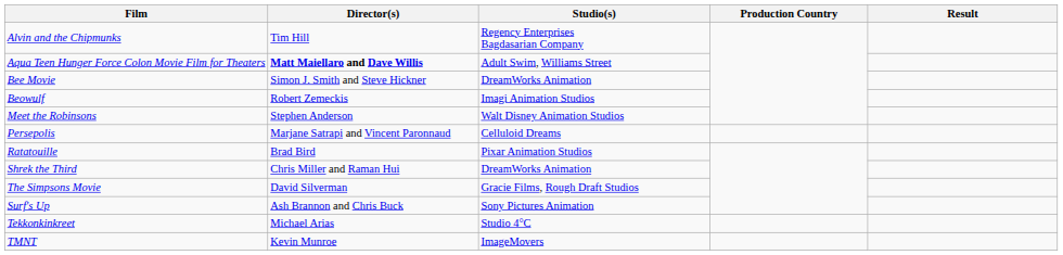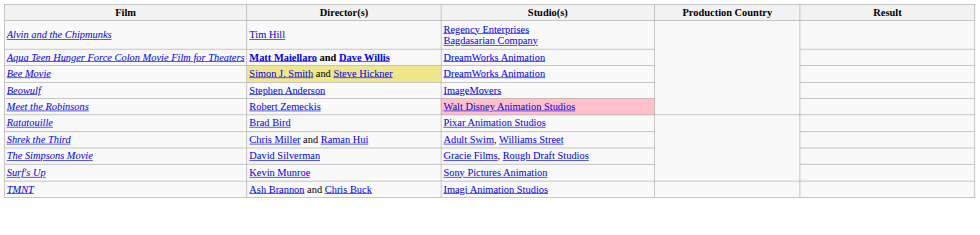 <table class="wikitable">
 <tr>
 <th scope="col" style="width:25%;">Film</th>
 <th scope="col" style="width:20%;">Director(s)</th>
 <th scope="col" style="width:22%;">Studio(s)</th>
 <th scope="col" style="width:15%;">Production Country</th>
 <th scope="col">Result</th>
 </tr>
 <tr>
 <td><em><a href='#'>Alvin and the Chipmunks</a></em></td>
 <td><a href='#'>Tim Hill</a></td>
 <td><a href='#'>Regency Enterprises</a> <br> <a href='#'>Bagdasarian Company</a></td>
 <td rowspan="5"></td>
 <td></td>
 </tr>
 <tr>
 <td><em><a href='#'>Aqua Teen Hunger Force Colon Movie Film for Theaters</a></em></td>
 <td><strong><a href='#'>Matt Maiellaro</a> and <a href='#'>Dave Willis</a></strong></td>
-<td><a href='#'>Adult Swim</a>, <a href='#'>Williams Street</a></td>
+<td><a href='#'>DreamWorks Animation</a></td>
 <td></td>
 </tr>
 <tr>
 <td><em><a href='#'>Bee Movie</a></em></td>
-<td><a href='#'>Simon J. Smith</a> and <a href='#'>Steve Hickner</a></td>
+<td style="background: khaki;"><a href='#'>Simon J. Smith</a> and <a href='#'>Steve Hickner</a></td>
 <td><a href='#'>DreamWorks Animation</a></td>
 <td></td>
 </tr>
 <tr>
 <td><em><a href='#'>Beowulf</a></em></td>
-<td><a href='#'>Robert Zemeckis</a></td>
-<td><a href='#'>Imagi Animation Studios</a></td>
+<td><a href='#'>Stephen Anderson</a></td>
+<td><a href='#'>ImageMovers</a></td>
 <td></td>
 </tr>
 <tr>
 <td><em><a href='#'>Meet the Robinsons</a></em></td>
-<td><a href='#'>Stephen Anderson</a></td>
-<td><a href='#'>Walt Disney Animation Studios</a></td>
-<td></td>
-</tr>
-<tr>
-<td><em><a href='#'>Persepolis</a></em></td>
-<td><a href='#'>Marjane Satrapi</a> and <a href='#'>Vincent Paronnaud</a></td>
-<td><a href='#'>Celluloid Dreams</a></td>
-<td></td>
+<td><a href='#'>Robert Zemeckis</a></td>
+<td style="background: pink;"><a href='#'>Walt Disney Animation Studios</a></td>
 <td></td>
 </tr>
 <tr>
 <td><em><a href='#'>Ratatouille</a></em></td>
 <td><a href='#'>Brad Bird</a></td>
 <td><a href='#'>Pixar Animation Studios</a></td>
 <td rowspan="4"></td>
 <td></td>
 </tr>
 <tr>
 <td><em><a href='#'>Shrek the Third</a></em></td>
 <td><a href='#'>Chris Miller</a> and <a href='#'>Raman Hui</a></td>
-<td><a href='#'>DreamWorks Animation</a></td>
+<td><a href='#'>Adult Swim</a>, <a href='#'>Williams Street</a></td>
 <td></td>
 </tr>
 <tr>
 <td><em><a href='#'>The Simpsons Movie</a></em></td>
 <td><a href='#'>David Silverman</a></td>
 <td><a href='#'>Gracie Films</a>, <a href='#'>Rough Draft Studios</a></td>
 <td></td>
 </tr>
 <tr>
 <td><em><a href='#'>Surf's Up</a></em></td>
-<td><a href='#'>Ash Brannon</a> and <a href='#'>Chris Buck</a></td>
+<td><a href='#'>Kevin Munroe</a></td>
 <td><a href='#'>Sony Pictures Animation</a></td>
 <td></td>
 </tr>
 <tr>
-<td><em><a href='#'>Tekkonkinkreet</a></em></td>
-<td><a href='#'>Michael Arias</a></td>
-<td><a href='#'>Studio 4°C</a></td>
-<td></td>
-<td></td>
-</tr>
-<tr>
 <td><em><a href='#'>TMNT</a></em></td>
-<td><a href='#'>Kevin Munroe</a></td>
-<td><a href='#'>ImageMovers</a></td>
+<td><a href='#'>Ash Brannon</a> and <a href='#'>Chris Buck</a></td>
+<td><a href='#'>Imagi Animation Studios</a></td>
 <td><br></td>
 <td></td>
 </tr>
 </table>
